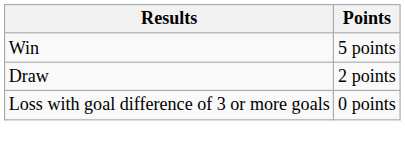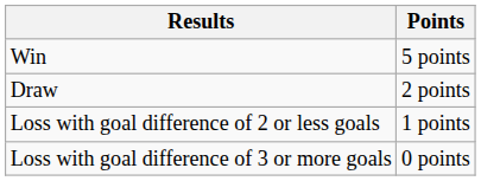 <table class="wikitable">
 <tr>
 <th>Results</th>
 <th>Points</th>
 </tr>
 <tr>
 <td>Win</td>
 <td>5 points</td>
 </tr>
 <tr>
 <td>Draw</td>
 <td>2 points</td>
 </tr>
 <tr>
+<td>Loss with goal difference of 2 or less goals</td>
+<td>1 points</td>
+</tr>
+<tr>
 <td>Loss with goal difference of 3 or more goals</td>
 <td>0 points</td>
 </tr>
 </table>
